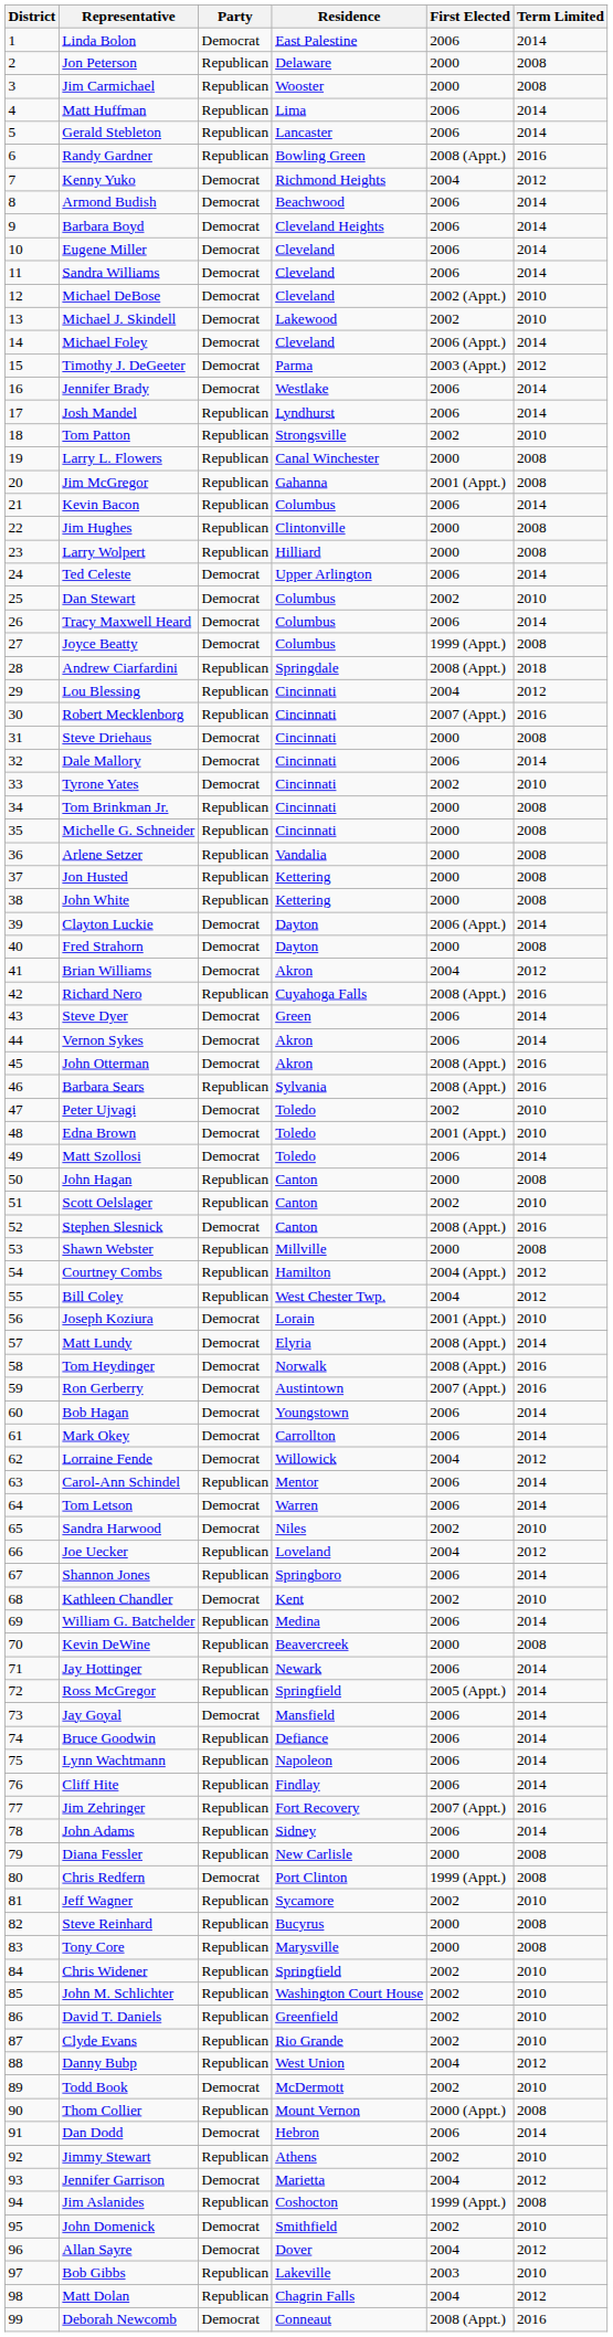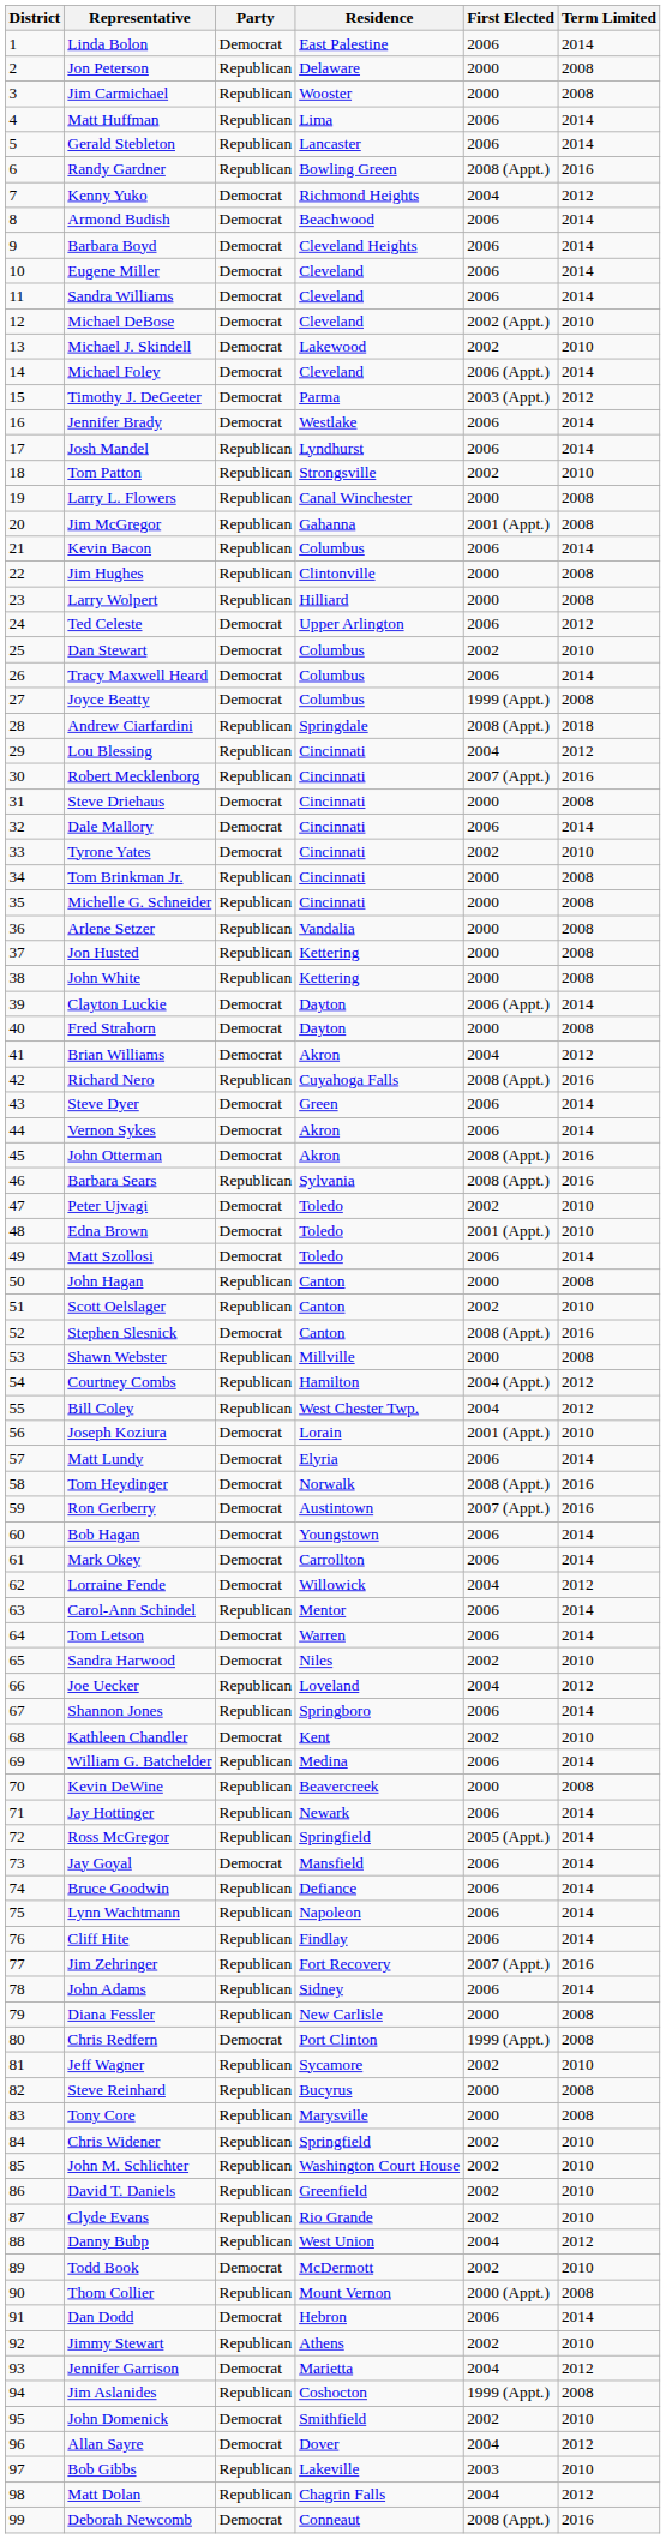 <table class="wikitable sortable">
 <tr>
 <th>District</th>
 <th>Representative</th>
 <th>Party</th>
 <th>Residence</th>
 <th>First Elected</th>
 <th>Term Limited</th>
 </tr>
 <tr>
 <td>1</td>
 <td><a href='#'>Linda Bolon</a></td>
 <td>Democrat</td>
 <td><a href='#'>East Palestine</a></td>
 <td>2006</td>
 <td>2014</td>
 </tr>
 <tr>
 <td>2</td>
 <td><a href='#'>Jon Peterson</a></td>
 <td>Republican</td>
 <td><a href='#'>Delaware</a></td>
 <td>2000</td>
 <td>2008</td>
 </tr>
 <tr>
 <td>3</td>
 <td><a href='#'>Jim Carmichael</a></td>
 <td>Republican</td>
 <td><a href='#'>Wooster</a></td>
 <td>2000</td>
 <td>2008</td>
 </tr>
 <tr>
 <td>4</td>
 <td><a href='#'>Matt Huffman</a></td>
 <td>Republican</td>
 <td><a href='#'>Lima</a></td>
 <td>2006</td>
 <td>2014</td>
 </tr>
 <tr>
 <td>5</td>
 <td><a href='#'>Gerald Stebleton</a></td>
 <td>Republican</td>
 <td><a href='#'>Lancaster</a></td>
 <td>2006</td>
 <td>2014</td>
 </tr>
 <tr>
 <td>6</td>
 <td><a href='#'>Randy Gardner</a></td>
 <td>Republican</td>
 <td><a href='#'>Bowling Green</a></td>
 <td>2008 (Appt.)</td>
 <td>2016</td>
 </tr>
 <tr>
 <td>7</td>
 <td><a href='#'>Kenny Yuko</a></td>
 <td>Democrat</td>
 <td><a href='#'>Richmond Heights</a></td>
 <td>2004</td>
 <td>2012</td>
 </tr>
 <tr>
 <td>8</td>
 <td><a href='#'>Armond Budish</a></td>
 <td>Democrat</td>
 <td><a href='#'>Beachwood</a></td>
 <td>2006</td>
 <td>2014</td>
 </tr>
 <tr>
 <td>9</td>
 <td><a href='#'>Barbara Boyd</a></td>
 <td>Democrat</td>
 <td><a href='#'>Cleveland Heights</a></td>
 <td>2006</td>
 <td>2014</td>
 </tr>
 <tr>
 <td>10</td>
 <td><a href='#'>Eugene Miller</a></td>
 <td>Democrat</td>
 <td><a href='#'>Cleveland</a></td>
 <td>2006</td>
 <td>2014</td>
 </tr>
 <tr>
 <td>11</td>
 <td><a href='#'>Sandra Williams</a></td>
 <td>Democrat</td>
 <td><a href='#'>Cleveland</a></td>
 <td>2006</td>
 <td>2014</td>
 </tr>
 <tr>
 <td>12</td>
 <td><a href='#'>Michael DeBose</a></td>
 <td>Democrat</td>
 <td><a href='#'>Cleveland</a></td>
 <td>2002 (Appt.)</td>
 <td>2010</td>
 </tr>
 <tr>
 <td>13</td>
 <td><a href='#'>Michael J. Skindell</a></td>
 <td>Democrat</td>
 <td><a href='#'>Lakewood</a></td>
 <td>2002</td>
 <td>2010</td>
 </tr>
 <tr>
 <td>14</td>
 <td><a href='#'>Michael Foley</a></td>
 <td>Democrat</td>
 <td><a href='#'>Cleveland</a></td>
 <td>2006 (Appt.)</td>
 <td>2014</td>
 </tr>
 <tr>
 <td>15</td>
 <td><a href='#'>Timothy J. DeGeeter</a></td>
 <td>Democrat</td>
 <td><a href='#'>Parma</a></td>
 <td>2003 (Appt.)</td>
 <td>2012</td>
 </tr>
 <tr>
 <td>16</td>
 <td><a href='#'>Jennifer Brady</a></td>
 <td>Democrat</td>
 <td><a href='#'>Westlake</a></td>
 <td>2006</td>
 <td>2014</td>
 </tr>
 <tr>
 <td>17</td>
 <td><a href='#'>Josh Mandel</a></td>
 <td>Republican</td>
 <td><a href='#'>Lyndhurst</a></td>
 <td>2006</td>
 <td>2014</td>
 </tr>
 <tr>
 <td>18</td>
 <td><a href='#'>Tom Patton</a></td>
 <td>Republican</td>
 <td><a href='#'>Strongsville</a></td>
 <td>2002</td>
 <td>2010</td>
 </tr>
 <tr>
 <td>19</td>
 <td><a href='#'>Larry L. Flowers</a></td>
 <td>Republican</td>
 <td><a href='#'>Canal Winchester</a></td>
 <td>2000</td>
 <td>2008</td>
 </tr>
 <tr>
 <td>20</td>
 <td><a href='#'>Jim McGregor</a></td>
 <td>Republican</td>
 <td><a href='#'>Gahanna</a></td>
 <td>2001 (Appt.)</td>
 <td>2008</td>
 </tr>
 <tr>
 <td>21</td>
 <td><a href='#'>Kevin Bacon</a></td>
 <td>Republican</td>
 <td><a href='#'>Columbus</a></td>
 <td>2006</td>
 <td>2014</td>
 </tr>
 <tr>
 <td>22</td>
 <td><a href='#'>Jim Hughes</a></td>
 <td>Republican</td>
 <td><a href='#'>Clintonville</a></td>
 <td>2000</td>
 <td>2008</td>
 </tr>
 <tr>
 <td>23</td>
 <td><a href='#'>Larry Wolpert</a></td>
 <td>Republican</td>
 <td><a href='#'>Hilliard</a></td>
 <td>2000</td>
 <td>2008</td>
 </tr>
 <tr>
 <td>24</td>
 <td><a href='#'>Ted Celeste</a></td>
 <td>Democrat</td>
 <td><a href='#'>Upper Arlington</a></td>
 <td>2006</td>
-<td>2014</td>
+<td>2012</td>
 </tr>
 <tr>
 <td>25</td>
 <td><a href='#'>Dan Stewart</a></td>
 <td>Democrat</td>
 <td><a href='#'>Columbus</a></td>
 <td>2002</td>
 <td>2010</td>
 </tr>
 <tr>
 <td>26</td>
 <td><a href='#'>Tracy Maxwell Heard</a></td>
 <td>Democrat</td>
 <td><a href='#'>Columbus</a></td>
 <td>2006</td>
 <td>2014</td>
 </tr>
 <tr>
 <td>27</td>
 <td><a href='#'>Joyce Beatty</a></td>
 <td>Democrat</td>
 <td><a href='#'>Columbus</a></td>
 <td>1999 (Appt.)</td>
 <td>2008</td>
 </tr>
 <tr>
 <td>28</td>
 <td><a href='#'>Andrew Ciarfardini</a></td>
 <td>Republican</td>
 <td><a href='#'>Springdale</a></td>
 <td>2008 (Appt.)</td>
 <td>2018</td>
 </tr>
 <tr>
 <td>29</td>
 <td><a href='#'>Lou Blessing</a></td>
 <td>Republican</td>
 <td><a href='#'>Cincinnati</a></td>
 <td>2004</td>
 <td>2012</td>
 </tr>
 <tr>
 <td>30</td>
 <td><a href='#'>Robert Mecklenborg</a></td>
 <td>Republican</td>
 <td><a href='#'>Cincinnati</a></td>
 <td>2007 (Appt.)</td>
 <td>2016</td>
 </tr>
 <tr>
 <td>31</td>
 <td><a href='#'>Steve Driehaus</a></td>
 <td>Democrat</td>
 <td><a href='#'>Cincinnati</a></td>
 <td>2000</td>
 <td>2008</td>
 </tr>
 <tr>
 <td>32</td>
 <td><a href='#'>Dale Mallory</a></td>
 <td>Democrat</td>
 <td><a href='#'>Cincinnati</a></td>
 <td>2006</td>
 <td>2014</td>
 </tr>
 <tr>
 <td>33</td>
 <td><a href='#'>Tyrone Yates</a></td>
 <td>Democrat</td>
 <td><a href='#'>Cincinnati</a></td>
 <td>2002</td>
 <td>2010</td>
 </tr>
 <tr>
 <td>34</td>
 <td><a href='#'>Tom Brinkman Jr.</a></td>
 <td>Republican</td>
 <td><a href='#'>Cincinnati</a></td>
 <td>2000</td>
 <td>2008</td>
 </tr>
 <tr>
 <td>35</td>
 <td><a href='#'>Michelle G. Schneider</a></td>
 <td>Republican</td>
 <td><a href='#'>Cincinnati</a></td>
 <td>2000</td>
 <td>2008</td>
 </tr>
 <tr>
 <td>36</td>
 <td><a href='#'>Arlene Setzer</a></td>
 <td>Republican</td>
 <td><a href='#'>Vandalia</a></td>
 <td>2000</td>
 <td>2008</td>
 </tr>
 <tr>
 <td>37</td>
 <td><a href='#'>Jon Husted</a></td>
 <td>Republican</td>
 <td><a href='#'>Kettering</a></td>
 <td>2000</td>
 <td>2008</td>
 </tr>
 <tr>
 <td>38</td>
 <td><a href='#'>John White</a></td>
 <td>Republican</td>
 <td><a href='#'>Kettering</a></td>
 <td>2000</td>
 <td>2008</td>
 </tr>
 <tr>
 <td>39</td>
 <td><a href='#'>Clayton Luckie</a></td>
 <td>Democrat</td>
 <td><a href='#'>Dayton</a></td>
 <td>2006 (Appt.)</td>
 <td>2014</td>
 </tr>
 <tr>
 <td>40</td>
 <td><a href='#'>Fred Strahorn</a></td>
 <td>Democrat</td>
 <td><a href='#'>Dayton</a></td>
 <td>2000</td>
 <td>2008</td>
 </tr>
 <tr>
 <td>41</td>
 <td><a href='#'>Brian Williams</a></td>
 <td>Democrat</td>
 <td><a href='#'>Akron</a></td>
 <td>2004</td>
 <td>2012</td>
 </tr>
 <tr>
 <td>42</td>
 <td><a href='#'>Richard Nero</a></td>
 <td>Republican</td>
 <td><a href='#'>Cuyahoga Falls</a></td>
 <td>2008 (Appt.)</td>
 <td>2016</td>
 </tr>
 <tr>
 <td>43</td>
 <td><a href='#'>Steve Dyer</a></td>
 <td>Democrat</td>
 <td><a href='#'>Green</a></td>
 <td>2006</td>
 <td>2014</td>
 </tr>
 <tr>
 <td>44</td>
 <td><a href='#'>Vernon Sykes</a></td>
 <td>Democrat</td>
 <td><a href='#'>Akron</a></td>
 <td>2006</td>
 <td>2014</td>
 </tr>
 <tr>
 <td>45</td>
 <td><a href='#'>John Otterman</a></td>
 <td>Democrat</td>
 <td><a href='#'>Akron</a></td>
 <td>2008 (Appt.)</td>
 <td>2016</td>
 </tr>
 <tr>
 <td>46</td>
 <td><a href='#'>Barbara Sears</a></td>
 <td>Republican</td>
 <td><a href='#'>Sylvania</a></td>
 <td>2008 (Appt.)</td>
 <td>2016</td>
 </tr>
 <tr>
 <td>47</td>
 <td><a href='#'>Peter Ujvagi</a></td>
 <td>Democrat</td>
 <td><a href='#'>Toledo</a></td>
 <td>2002</td>
 <td>2010</td>
 </tr>
 <tr>
 <td>48</td>
 <td><a href='#'>Edna Brown</a></td>
 <td>Democrat</td>
 <td><a href='#'>Toledo</a></td>
 <td>2001 (Appt.)</td>
 <td>2010</td>
 </tr>
 <tr>
 <td>49</td>
 <td><a href='#'>Matt Szollosi</a></td>
 <td>Democrat</td>
 <td><a href='#'>Toledo</a></td>
 <td>2006</td>
 <td>2014</td>
 </tr>
 <tr>
 <td>50</td>
 <td><a href='#'>John Hagan</a></td>
 <td>Republican</td>
 <td><a href='#'>Canton</a></td>
 <td>2000</td>
 <td>2008</td>
 </tr>
 <tr>
 <td>51</td>
 <td><a href='#'>Scott Oelslager</a></td>
 <td>Republican</td>
 <td><a href='#'>Canton</a></td>
 <td>2002</td>
 <td>2010</td>
 </tr>
 <tr>
 <td>52</td>
 <td><a href='#'>Stephen Slesnick</a></td>
 <td>Democrat</td>
 <td><a href='#'>Canton</a></td>
 <td>2008 (Appt.)</td>
 <td>2016</td>
 </tr>
 <tr>
 <td>53</td>
 <td><a href='#'>Shawn Webster</a></td>
 <td>Republican</td>
 <td><a href='#'>Millville</a></td>
 <td>2000</td>
 <td>2008</td>
 </tr>
 <tr>
 <td>54</td>
 <td><a href='#'>Courtney Combs</a></td>
 <td>Republican</td>
 <td><a href='#'>Hamilton</a></td>
 <td>2004 (Appt.)</td>
 <td>2012</td>
 </tr>
 <tr>
 <td>55</td>
 <td><a href='#'>Bill Coley</a></td>
 <td>Republican</td>
 <td><a href='#'>West Chester Twp.</a></td>
 <td>2004</td>
 <td>2012</td>
 </tr>
 <tr>
 <td>56</td>
 <td><a href='#'>Joseph Koziura</a></td>
 <td>Democrat</td>
 <td><a href='#'>Lorain</a></td>
 <td>2001 (Appt.)</td>
 <td>2010</td>
 </tr>
 <tr>
 <td>57</td>
 <td><a href='#'>Matt Lundy</a></td>
 <td>Democrat</td>
 <td><a href='#'>Elyria</a></td>
-<td>2008 (Appt.)</td>
+<td>2006</td>
 <td>2014</td>
 </tr>
 <tr>
 <td>58</td>
 <td><a href='#'>Tom Heydinger</a></td>
 <td>Democrat</td>
 <td><a href='#'>Norwalk</a></td>
 <td>2008 (Appt.)</td>
 <td>2016</td>
 </tr>
 <tr>
 <td>59</td>
 <td><a href='#'>Ron Gerberry</a></td>
 <td>Democrat</td>
 <td><a href='#'>Austintown</a></td>
 <td>2007 (Appt.)</td>
 <td>2016</td>
 </tr>
 <tr>
 <td>60</td>
 <td><a href='#'>Bob Hagan</a></td>
 <td>Democrat</td>
 <td><a href='#'>Youngstown</a></td>
 <td>2006</td>
 <td>2014</td>
 </tr>
 <tr>
 <td>61</td>
 <td><a href='#'>Mark Okey</a></td>
 <td>Democrat</td>
 <td><a href='#'>Carrollton</a></td>
 <td>2006</td>
 <td>2014</td>
 </tr>
 <tr>
 <td>62</td>
 <td><a href='#'>Lorraine Fende</a></td>
 <td>Democrat</td>
 <td><a href='#'>Willowick</a></td>
 <td>2004</td>
 <td>2012</td>
 </tr>
 <tr>
 <td>63</td>
 <td><a href='#'>Carol-Ann Schindel</a></td>
 <td>Republican</td>
 <td><a href='#'>Mentor</a></td>
 <td>2006</td>
 <td>2014</td>
 </tr>
 <tr>
 <td>64</td>
 <td><a href='#'>Tom Letson</a></td>
 <td>Democrat</td>
 <td><a href='#'>Warren</a></td>
 <td>2006</td>
 <td>2014</td>
 </tr>
 <tr>
 <td>65</td>
 <td><a href='#'>Sandra Harwood</a></td>
 <td>Democrat</td>
 <td><a href='#'>Niles</a></td>
 <td>2002</td>
 <td>2010</td>
 </tr>
 <tr>
 <td>66</td>
 <td><a href='#'>Joe Uecker</a></td>
 <td>Republican</td>
 <td><a href='#'>Loveland</a></td>
 <td>2004</td>
 <td>2012</td>
 </tr>
 <tr>
 <td>67</td>
 <td><a href='#'>Shannon Jones</a></td>
 <td>Republican</td>
 <td><a href='#'>Springboro</a></td>
 <td>2006</td>
 <td>2014</td>
 </tr>
 <tr>
 <td>68</td>
 <td><a href='#'>Kathleen Chandler</a></td>
 <td>Democrat</td>
 <td><a href='#'>Kent</a></td>
 <td>2002</td>
 <td>2010</td>
 </tr>
 <tr>
 <td>69</td>
 <td><a href='#'>William G. Batchelder</a></td>
 <td>Republican</td>
 <td><a href='#'>Medina</a></td>
 <td>2006</td>
 <td>2014</td>
 </tr>
 <tr>
 <td>70</td>
 <td><a href='#'>Kevin DeWine</a></td>
 <td>Republican</td>
 <td><a href='#'>Beavercreek</a></td>
 <td>2000</td>
 <td>2008</td>
 </tr>
 <tr>
 <td>71</td>
 <td><a href='#'>Jay Hottinger</a></td>
 <td>Republican</td>
 <td><a href='#'>Newark</a></td>
 <td>2006</td>
 <td>2014</td>
 </tr>
 <tr>
 <td>72</td>
 <td><a href='#'>Ross McGregor</a></td>
 <td>Republican</td>
 <td><a href='#'>Springfield</a></td>
 <td>2005 (Appt.)</td>
 <td>2014</td>
 </tr>
 <tr>
 <td>73</td>
 <td><a href='#'>Jay Goyal</a></td>
 <td>Democrat</td>
 <td><a href='#'>Mansfield</a></td>
 <td>2006</td>
 <td>2014</td>
 </tr>
 <tr>
 <td>74</td>
 <td><a href='#'>Bruce Goodwin</a></td>
 <td>Republican</td>
 <td><a href='#'>Defiance</a></td>
 <td>2006</td>
 <td>2014</td>
 </tr>
 <tr>
 <td>75</td>
 <td><a href='#'>Lynn Wachtmann</a></td>
 <td>Republican</td>
 <td><a href='#'>Napoleon</a></td>
 <td>2006</td>
 <td>2014</td>
 </tr>
 <tr>
 <td>76</td>
 <td><a href='#'>Cliff Hite</a></td>
 <td>Republican</td>
 <td><a href='#'>Findlay</a></td>
 <td>2006</td>
 <td>2014</td>
 </tr>
 <tr>
 <td>77</td>
 <td><a href='#'>Jim Zehringer</a></td>
 <td>Republican</td>
 <td><a href='#'>Fort Recovery</a></td>
 <td>2007 (Appt.)</td>
 <td>2016</td>
 </tr>
 <tr>
 <td>78</td>
 <td><a href='#'>John Adams</a></td>
 <td>Republican</td>
 <td><a href='#'>Sidney</a></td>
 <td>2006</td>
 <td>2014</td>
 </tr>
 <tr>
 <td>79</td>
 <td><a href='#'>Diana Fessler</a></td>
 <td>Republican</td>
 <td><a href='#'>New Carlisle</a></td>
 <td>2000</td>
 <td>2008</td>
 </tr>
 <tr>
 <td>80</td>
 <td><a href='#'>Chris Redfern</a></td>
 <td>Democrat</td>
 <td><a href='#'>Port Clinton</a></td>
 <td>1999 (Appt.)</td>
 <td>2008</td>
 </tr>
 <tr>
 <td>81</td>
 <td><a href='#'>Jeff Wagner</a></td>
 <td>Republican</td>
 <td><a href='#'>Sycamore</a></td>
 <td>2002</td>
 <td>2010</td>
 </tr>
 <tr>
 <td>82</td>
 <td><a href='#'>Steve Reinhard</a></td>
 <td>Republican</td>
 <td><a href='#'>Bucyrus</a></td>
 <td>2000</td>
 <td>2008</td>
 </tr>
 <tr>
 <td>83</td>
 <td><a href='#'>Tony Core</a></td>
 <td>Republican</td>
 <td><a href='#'>Marysville</a></td>
 <td>2000</td>
 <td>2008</td>
 </tr>
 <tr>
 <td>84</td>
 <td><a href='#'>Chris Widener</a></td>
 <td>Republican</td>
 <td><a href='#'>Springfield</a></td>
 <td>2002</td>
 <td>2010</td>
 </tr>
 <tr>
 <td>85</td>
 <td><a href='#'>John M. Schlichter</a></td>
 <td>Republican</td>
 <td><a href='#'>Washington Court House</a></td>
 <td>2002</td>
 <td>2010</td>
 </tr>
 <tr>
 <td>86</td>
 <td><a href='#'>David T. Daniels</a></td>
 <td>Republican</td>
 <td><a href='#'>Greenfield</a></td>
 <td>2002</td>
 <td>2010</td>
 </tr>
 <tr>
 <td>87</td>
 <td><a href='#'>Clyde Evans</a></td>
 <td>Republican</td>
 <td><a href='#'>Rio Grande</a></td>
 <td>2002</td>
 <td>2010</td>
 </tr>
 <tr>
 <td>88</td>
 <td><a href='#'>Danny Bubp</a></td>
 <td>Republican</td>
 <td><a href='#'>West Union</a></td>
 <td>2004</td>
 <td>2012</td>
 </tr>
 <tr>
 <td>89</td>
 <td><a href='#'>Todd Book</a></td>
 <td>Democrat</td>
 <td><a href='#'>McDermott</a></td>
 <td>2002</td>
 <td>2010</td>
 </tr>
 <tr>
 <td>90</td>
 <td><a href='#'>Thom Collier</a></td>
 <td>Republican</td>
 <td><a href='#'>Mount Vernon</a></td>
 <td>2000 (Appt.)</td>
 <td>2008</td>
 </tr>
 <tr>
 <td>91</td>
 <td><a href='#'>Dan Dodd</a></td>
 <td>Democrat</td>
 <td><a href='#'>Hebron</a></td>
 <td>2006</td>
 <td>2014</td>
 </tr>
 <tr>
 <td>92</td>
 <td><a href='#'>Jimmy Stewart</a></td>
 <td>Republican</td>
 <td><a href='#'>Athens</a></td>
 <td>2002</td>
 <td>2010</td>
 </tr>
 <tr>
 <td>93</td>
 <td><a href='#'>Jennifer Garrison</a></td>
 <td>Democrat</td>
 <td><a href='#'>Marietta</a></td>
 <td>2004</td>
 <td>2012</td>
 </tr>
 <tr>
 <td>94</td>
 <td><a href='#'>Jim Aslanides</a></td>
 <td>Republican</td>
 <td><a href='#'>Coshocton</a></td>
 <td>1999 (Appt.)</td>
 <td>2008</td>
 </tr>
 <tr>
 <td>95</td>
 <td><a href='#'>John Domenick</a></td>
 <td>Democrat</td>
 <td><a href='#'>Smithfield</a></td>
 <td>2002</td>
 <td>2010</td>
 </tr>
 <tr>
 <td>96</td>
 <td><a href='#'>Allan Sayre</a></td>
 <td>Democrat</td>
 <td><a href='#'>Dover</a></td>
 <td>2004</td>
 <td>2012</td>
 </tr>
 <tr>
 <td>97</td>
 <td><a href='#'>Bob Gibbs</a></td>
 <td>Republican</td>
 <td><a href='#'>Lakeville</a></td>
 <td>2003</td>
 <td>2010</td>
 </tr>
 <tr>
 <td>98</td>
 <td><a href='#'>Matt Dolan</a></td>
 <td>Republican</td>
 <td><a href='#'>Chagrin Falls</a></td>
 <td>2004</td>
 <td>2012</td>
 </tr>
 <tr>
 <td>99</td>
 <td><a href='#'>Deborah Newcomb</a></td>
 <td>Democrat</td>
 <td><a href='#'>Conneaut</a></td>
 <td>2008 (Appt.)</td>
 <td>2016</td>
 </tr>
 </table>
